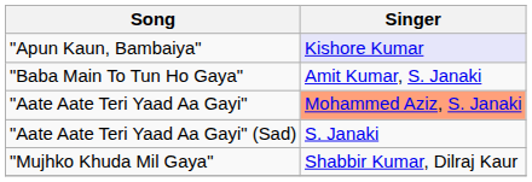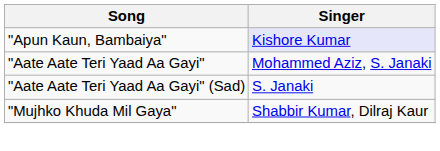 <table class="wikitable">
 <tr>
 <th>Song</th>
 <th>Singer</th>
 </tr>
 <tr>
 <td>"Apun Kaun, Bambaiya"</td>
 <td style="background: lavender;"><a href='#'>Kishore Kumar</a></td>
 </tr>
 <tr>
-<td>"Baba Main To Tun Ho Gaya"</td>
-<td><a href='#'>Amit Kumar</a>, <a href='#'>S. Janaki</a></td>
-</tr>
-<tr>
 <td>"Aate Aate Teri Yaad Aa Gayi"</td>
-<td style="background: lightsalmon;"><a href='#'>Mohammed Aziz</a>, <a href='#'>S. Janaki</a></td>
+<td><a href='#'>Mohammed Aziz</a>, <a href='#'>S. Janaki</a></td>
 </tr>
 <tr>
 <td>"Aate Aate Teri Yaad Aa Gayi" (Sad)</td>
 <td><a href='#'>S. Janaki</a></td>
 </tr>
 <tr>
 <td>"Mujhko Khuda Mil Gaya"</td>
 <td><a href='#'>Shabbir Kumar</a>, Dilraj Kaur</td>
 </tr>
 <tr>
 </tr>
 </table>
